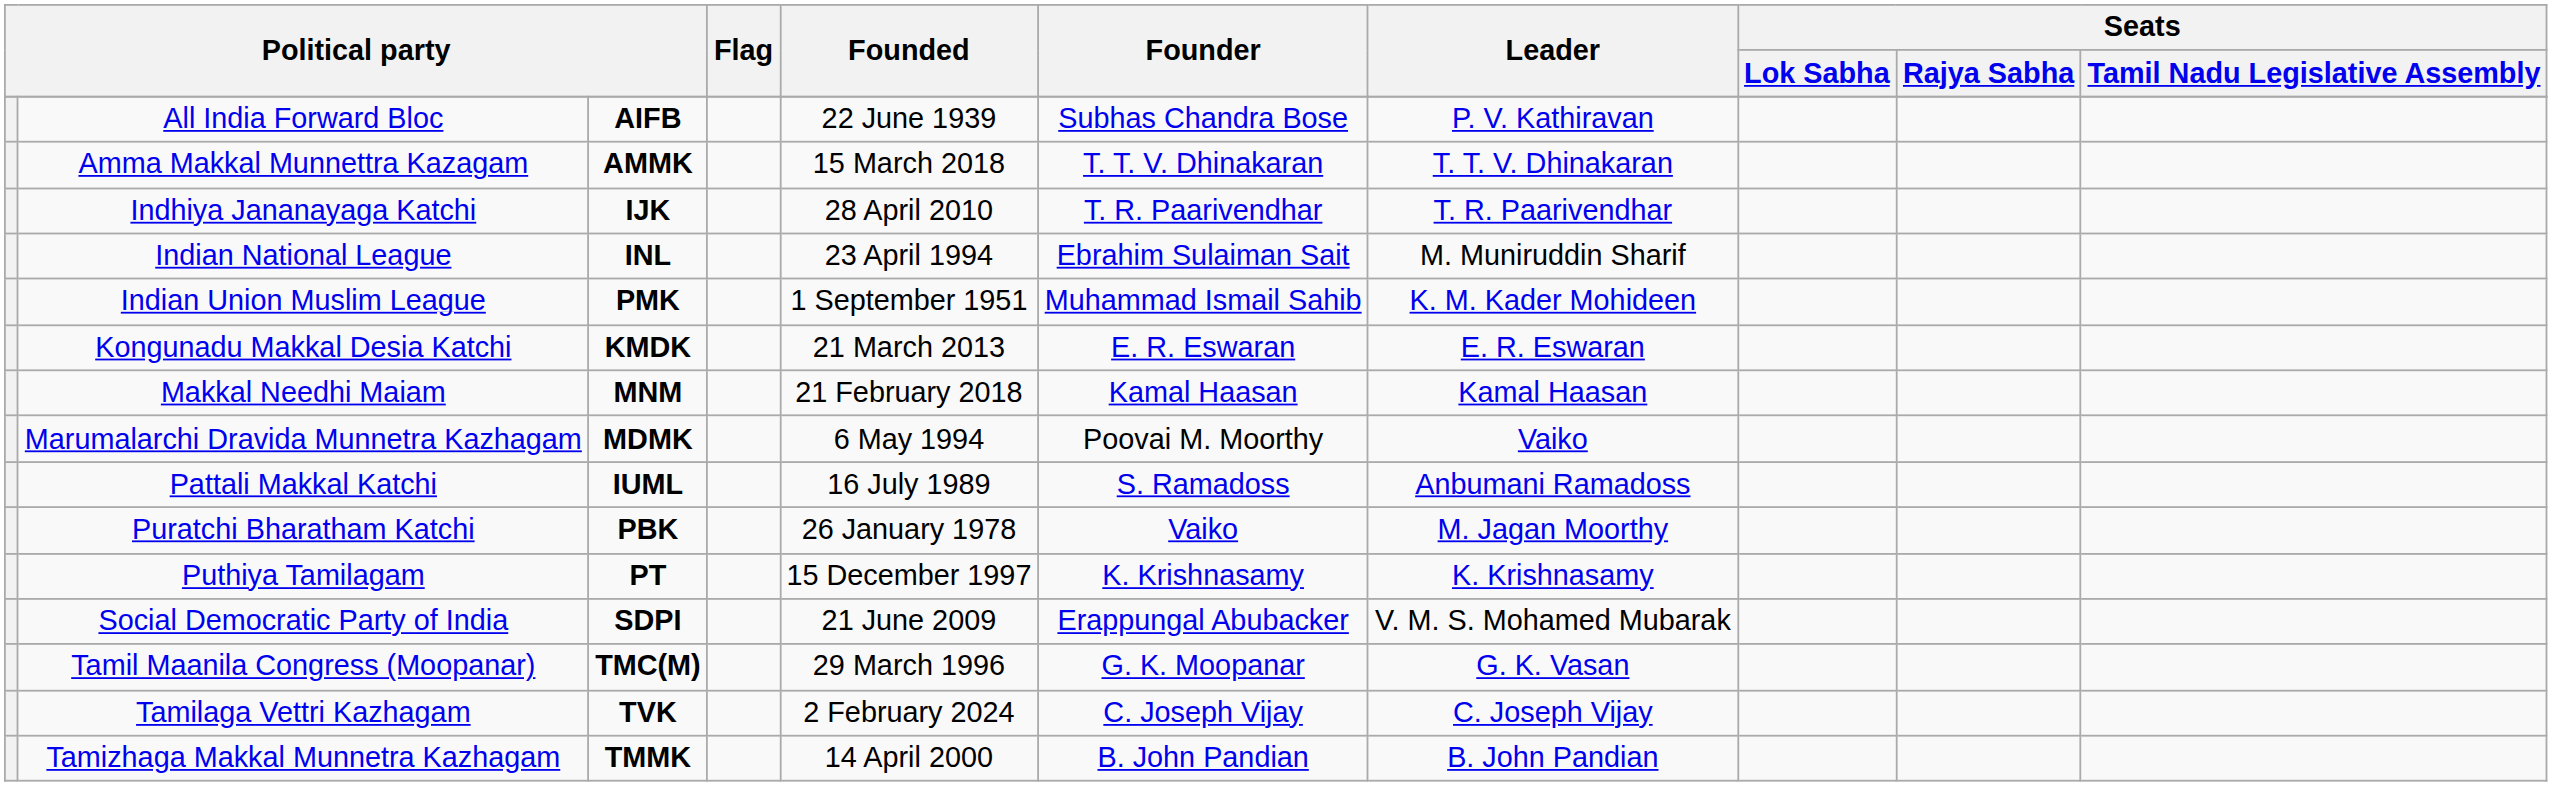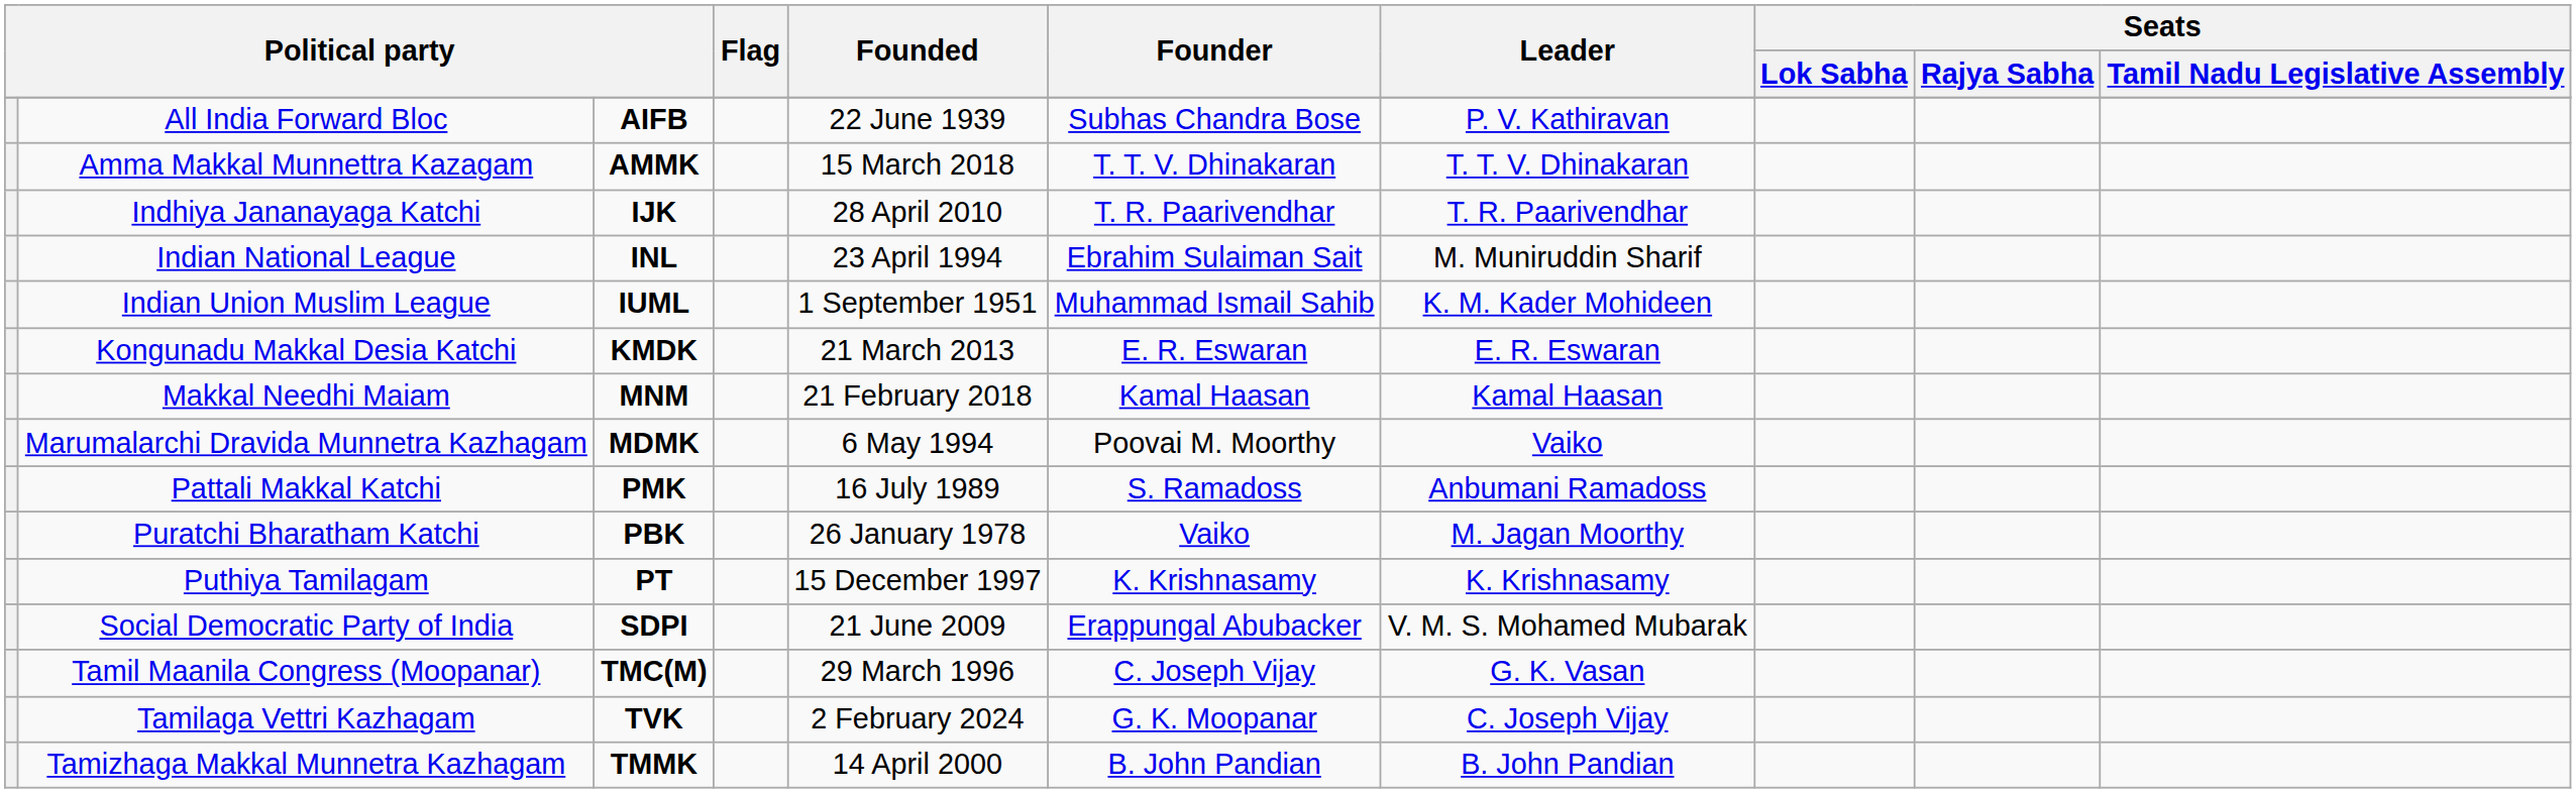 <table class="wikitable sortable" style="text-align:center;">
 <tr>
 <th colspan=3 rowspan=2>Political party</th>
 <th rowspan=2>Flag</th>
 <th rowspan=2>Founded</th>
 <th rowspan=2>Founder</th>
 <th rowspan=2>Leader</th>
 <th colspan=4>Seats</th>
 </tr>
 <tr>
 <th><a href='#'>Lok Sabha</a></th>
 <th><a href='#'>Rajya Sabha</a></th>
 <th><a href='#'>Tamil Nadu Legislative Assembly</a></th>
 </tr>
 <tr>
 </tr>
 <tr>
 <th></th>
 <td><a href='#'>All India Forward Bloc</a></td>
 <td><strong>AIFB</strong></td>
 <td></td>
 <td>22 June 1939</td>
 <td><a href='#'>Subhas Chandra Bose</a></td>
 <td><a href='#'>P. V. Kathiravan</a></td>
 <td></td>
 <td></td>
 <td></td>
 </tr>
 <tr>
 <th></th>
 <td><a href='#'>Amma Makkal Munnettra Kazagam</a></td>
 <td><strong>AMMK</strong></td>
 <td></td>
 <td>15 March 2018</td>
 <td><a href='#'>T. T. V. Dhinakaran</a></td>
 <td><a href='#'>T. T. V. Dhinakaran</a></td>
 <td></td>
 <td></td>
 <td></td>
 </tr>
 <tr>
 <th></th>
 <td><a href='#'>Indhiya Jananayaga Katchi</a></td>
 <td><strong>IJK</strong></td>
 <td></td>
 <td>28 April 2010</td>
 <td><a href='#'>T. R. Paarivendhar</a></td>
 <td><a href='#'>T. R. Paarivendhar</a></td>
 <td></td>
 <td></td>
 <td></td>
 </tr>
 <tr>
 <th></th>
 <td><a href='#'>Indian National League</a></td>
 <td><strong>INL</strong></td>
 <td></td>
 <td>23 April 1994</td>
 <td><a href='#'>Ebrahim Sulaiman Sait</a></td>
 <td>M. Muniruddin Sharif</td>
 <td></td>
 <td></td>
 <td></td>
 </tr>
 <tr>
 <th></th>
 <td><a href='#'>Indian Union Muslim League</a></td>
-<td><strong>PMK</strong></td>
+<td><strong>IUML</strong></td>
 <td></td>
 <td>1 September 1951</td>
 <td><a href='#'>Muhammad Ismail Sahib</a></td>
 <td><a href='#'>K. M. Kader Mohideen</a></td>
 <td></td>
 <td></td>
 <td></td>
 </tr>
 <tr>
 <th></th>
 <td><a href='#'>Kongunadu Makkal Desia Katchi</a></td>
 <td><strong>KMDK</strong></td>
 <td></td>
 <td>21 March 2013</td>
 <td><a href='#'>E. R. Eswaran</a></td>
 <td><a href='#'>E. R. Eswaran</a></td>
 <td></td>
 <td></td>
 <td></td>
 </tr>
 <tr>
 <th></th>
 <td><a href='#'>Makkal Needhi Maiam</a></td>
 <td><strong>MNM</strong></td>
 <td></td>
 <td>21 February 2018</td>
 <td><a href='#'>Kamal Haasan</a></td>
 <td><a href='#'>Kamal Haasan</a></td>
 <td></td>
 <td></td>
 <td></td>
 </tr>
 <tr>
 <th></th>
 <td><a href='#'>Marumalarchi Dravida Munnetra Kazhagam</a></td>
 <td><strong>MDMK</strong></td>
 <td></td>
 <td>6 May 1994</td>
 <td>Poovai M. Moorthy</td>
 <td><a href='#'>Vaiko</a></td>
 <td></td>
 <td></td>
 <td></td>
 </tr>
 <tr>
 <th></th>
 <td><a href='#'>Pattali Makkal Katchi</a></td>
-<td><strong>IUML</strong></td>
+<td><strong>PMK</strong></td>
 <td></td>
 <td>16 July 1989</td>
 <td><a href='#'>S. Ramadoss</a></td>
 <td><a href='#'>Anbumani Ramadoss</a></td>
 <td></td>
 <td></td>
 <td></td>
 </tr>
 <tr>
 <th></th>
 <td><a href='#'>Puratchi Bharatham Katchi</a></td>
 <td><strong>PBK</strong></td>
 <td></td>
 <td>26 January 1978</td>
 <td><a href='#'>Vaiko</a></td>
 <td><a href='#'>M. Jagan Moorthy</a></td>
 <td></td>
 <td></td>
 <td></td>
 </tr>
 <tr>
 <th></th>
 <td><a href='#'>Puthiya Tamilagam</a></td>
 <td><strong>PT</strong></td>
 <td></td>
 <td>15 December 1997</td>
 <td><a href='#'>K. Krishnasamy</a></td>
 <td><a href='#'>K. Krishnasamy</a></td>
 <td></td>
 <td></td>
 <td></td>
 </tr>
 <tr>
 <th></th>
 <td><a href='#'>Social Democratic Party of India</a></td>
 <td><strong>SDPI</strong></td>
 <td></td>
 <td>21 June 2009</td>
 <td><a href='#'>Erappungal Abubacker</a></td>
 <td>V. M. S. Mohamed Mubarak</td>
 <td></td>
 <td></td>
 <td></td>
 </tr>
 <tr>
 <th></th>
 <td><a href='#'>Tamil Maanila Congress (Moopanar)</a></td>
 <td><strong>TMC(M)</strong></td>
 <td></td>
 <td>29 March 1996</td>
-<td><a href='#'>G. K. Moopanar</a></td>
+<td><a href='#'>C. Joseph Vijay</a></td>
 <td><a href='#'>G. K. Vasan</a></td>
 <td></td>
 <td></td>
 <td></td>
 </tr>
 <tr>
 <th></th>
 <td><a href='#'>Tamilaga Vettri Kazhagam</a></td>
 <td><strong>TVK</strong></td>
 <td></td>
 <td>2 February 2024</td>
-<td><a href='#'>C. Joseph Vijay</a></td>
+<td><a href='#'>G. K. Moopanar</a></td>
 <td><a href='#'>C. Joseph Vijay</a></td>
 <td></td>
 <td></td>
 <td></td>
 </tr>
 <tr>
 <th></th>
 <td><a href='#'>Tamizhaga Makkal Munnetra Kazhagam</a></td>
 <td><strong>TMMK</strong></td>
 <td></td>
 <td>14 April 2000</td>
 <td><a href='#'>B. John Pandian</a></td>
 <td><a href='#'>B. John Pandian</a></td>
 <td></td>
 <td></td>
 <td></td>
 </tr>
 </table>
